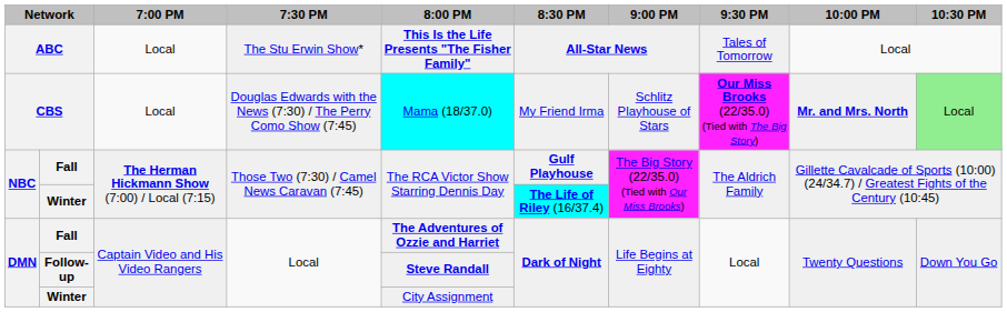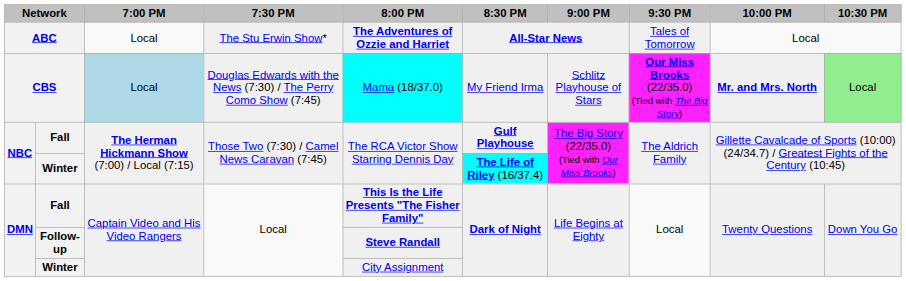 <table class="wikitable" style="width:100%;margin-right:0;text-align:center">
 <tr>
 <th colspan="2" style="background-color:#C0C0C0;text-align:center">Network</th>
 <th style="background-color:#C0C0C0;text-align:center">7:00 PM</th>
 <th style="background-color:#C0C0C0;text-align:center">7:30 PM</th>
 <th style="background-color:#C0C0C0;text-align:center">8:00 PM</th>
 <th style="background-color:#C0C0C0;text-align:center">8:30 PM</th>
 <th style="background-color:#C0C0C0;text-align:center">9:00 PM</th>
 <th style="background-color:#C0C0C0;text-align:center">9:30 PM</th>
 <th style="background-color:#C0C0C0;text-align:center">10:00 PM</th>
 <th style="background-color:#C0C0C0;text-align:center">10:30 PM</th>
 </tr>
 <tr>
 <th bgcolor="#C0C0C0" colspan="2"><a href='#'>ABC</a></th>
 <td>Local</td>
 <td bgcolor="#F0F0F0"><a href='#'>The Stu Erwin Show</a>*</td>
-<td bgcolor="#F0F0F0"><strong><a href='#'>This Is the Life Presents "The Fisher Family"</a></strong></td>
+<td bgcolor="#F0F0F0"><strong><a href='#'>The Adventures of Ozzie and Harriet</a></strong></td>
 <td colspan="2" bgcolor="#F0F0F0"><strong><a href='#'>All-Star News</a></strong></td>
 <td bgcolor="#F0F0F0"><a href='#'>Tales of Tomorrow</a></td>
 <td colspan="2">Local</td>
 </tr>
 <tr>
 <th bgcolor="#C0C0C0" colspan="2"><a href='#'>CBS</a></th>
-<td>Local</td>
+<td style="background: lightblue;">Local</td>
 <td bgcolor="#F0F0F0"><a href='#'>Douglas Edwards with the News</a> (7:30) / <a href='#'>The Perry Como Show</a> (7:45)</td>
 <td bgcolor="#00FFFF"><a href='#'>Mama</a> (18/37.0)</td>
 <td bgcolor="#F0F0F0"><a href='#'>My Friend Irma</a></td>
 <td bgcolor="#F0F0F0"><a href='#'>Schlitz Playhouse of Stars</a></td>
 <td bgcolor="#FF22FF"><strong><a href='#'>Our Miss Brooks</a></strong> (22/35.0)<br><small>(Tied with <em><a href='#'>The Big Story</a></em>)</small></td>
 <td bgcolor="#F0F0F0"><strong><a href='#'>Mr. and Mrs. North</a></strong></td>
 <td style="background: lightgreen;">Local</td>
 </tr>
 <tr>
 <th bgcolor="#C0C0C0" rowspan="2"><a href='#'>NBC</a></th>
 <th>Fall</th>
 <td bgcolor="#F0F0F0" rowspan="2"><strong><a href='#'>The Herman Hickmann Show</a></strong> (7:00) / Local (7:15)</td>
 <td bgcolor="#F0F0F0" rowspan="2"><a href='#'>Those Two</a> (7:30) / <a href='#'>Camel News Caravan</a> (7:45)</td>
 <td bgcolor="#F0F0F0" rowspan="2"><a href='#'>The RCA Victor Show Starring Dennis Day</a></td>
 <td bgcolor="#F0F0F0"><strong><a href='#'>Gulf Playhouse</a></strong></td>
 <td bgcolor="#FF22FF" rowspan="2"><a href='#'>The Big Story</a> (22/35.0)<br><small>(Tied with <em><a href='#'>Our Miss Brooks</a></em>)</small></td>
 <td bgcolor="#F0F0F0" rowspan="2"><a href='#'>The Aldrich Family</a></td>
 <td bgcolor="#F0F0F0" colspan="2" rowspan="2"><span><a href='#'>Gillette Cavalcade of Sports</a> (10:00) (24/34.7)</span> / <a href='#'>Greatest Fights of the Century</a> (10:45)</td>
 </tr>
 <tr>
 <th>Winter</th>
 <td bgcolor="#00FFFF"><strong><a href='#'>The Life of Riley</a></strong> (16/37.4)</td>
 </tr>
 <tr>
 <th bgcolor="#C0C0C0" rowspan="3"><a href='#'>DMN</a></th>
 <th>Fall</th>
 <td bgcolor="#F0F0F0" rowspan="3"><a href='#'>Captain Video and His Video Rangers</a></td>
 <td rowspan="3">Local</td>
-<td bgcolor="#F0F0F0"><strong><a href='#'>The Adventures of Ozzie and Harriet</a></strong></td>
+<td bgcolor="#F0F0F0"><strong><a href='#'>This Is the Life Presents "The Fisher Family"</a></strong></td>
 <td bgcolor="#F0F0F0" rowspan="3"><strong><a href='#'>Dark of Night</a></strong></td>
 <td bgcolor="#F0F0F0" rowspan="3"><a href='#'>Life Begins at Eighty</a></td>
 <td rowspan="3">Local</td>
 <td bgcolor="#F0F0F0" rowspan="3"><a href='#'>Twenty Questions</a></td>
 <td bgcolor="#F0F0F0" rowspan="3"><a href='#'>Down You Go</a></td>
 </tr>
 <tr>
 <th>Follow-up</th>
 <td bgcolor="#F0F0F0"><strong><a href='#'>Steve Randall</a></strong></td>
 </tr>
 <tr>
 <th>Winter</th>
 <td bgcolor="#F0F0F0"><a href='#'>City Assignment</a></td>
 </tr>
 </table>
